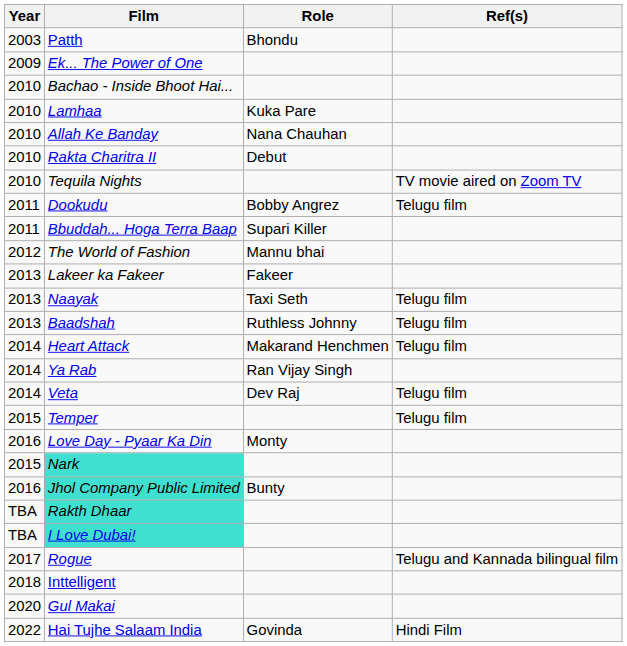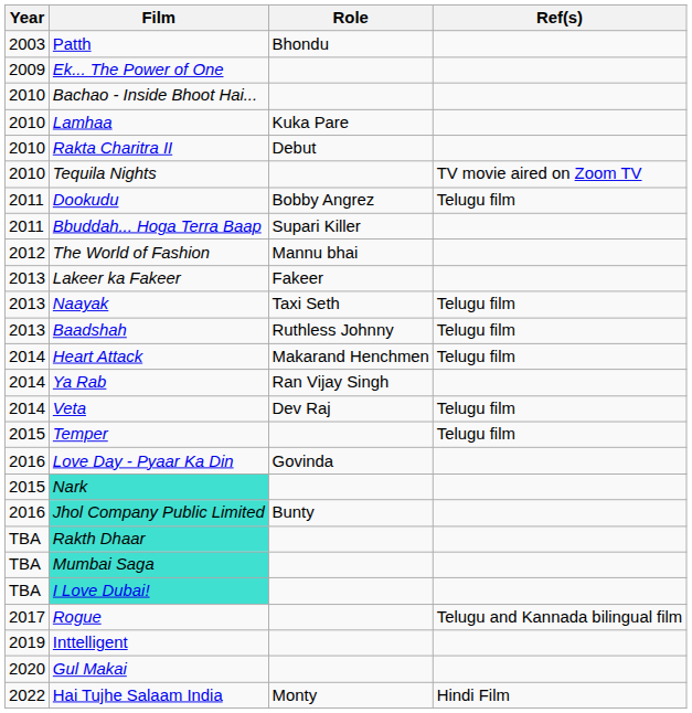 <table class="wikitable">
 <tr>
 <th>Year</th>
 <th>Film</th>
 <th>Role</th>
 <th>Ref(s)</th>
 </tr>
 <tr>
 <td>2003</td>
 <td><a href='#'>Patth</a></td>
 <td>Bhondu</td>
 <td></td>
 </tr>
 <tr>
 <td>2009</td>
 <td><em><a href='#'>Ek... The Power of One</a></em></td>
 <td></td>
 <td></td>
 </tr>
 <tr>
 <td>2010</td>
 <td><em>Bachao - Inside Bhoot Hai...</em></td>
 <td></td>
 <td></td>
 </tr>
 <tr>
 <td>2010</td>
 <td><em><a href='#'>Lamhaa</a></em></td>
 <td>Kuka Pare</td>
-<td></td>
-</tr>
-<tr>
-<td>2010</td>
-<td><em><a href='#'>Allah Ke Banday</a></em></td>
-<td>Nana Chauhan</td>
 <td></td>
 </tr>
 <tr>
 <td>2010</td>
 <td><em><a href='#'>Rakta Charitra II</a></em></td>
 <td>Debut</td>
 <td></td>
 </tr>
 <tr>
 <td>2010</td>
 <td><em>Tequila Nights</em></td>
 <td></td>
 <td>TV movie aired on <a href='#'>Zoom TV</a></td>
 </tr>
 <tr>
 <td>2011</td>
 <td><em><a href='#'>Dookudu</a></em></td>
 <td>Bobby Angrez</td>
 <td>Telugu film</td>
 </tr>
 <tr>
 <td>2011</td>
 <td><em><a href='#'>Bbuddah... Hoga Terra Baap</a></em></td>
 <td>Supari Killer</td>
 <td></td>
 </tr>
 <tr>
 <td>2012</td>
 <td><em>The World of Fashion</em></td>
 <td>Mannu bhai</td>
 <td></td>
 </tr>
 <tr>
 <td>2013</td>
 <td><em>Lakeer ka Fakeer</em></td>
 <td>Fakeer</td>
 <td></td>
 </tr>
 <tr>
 <td>2013</td>
 <td><em><a href='#'>Naayak</a></em></td>
 <td>Taxi Seth</td>
 <td>Telugu film</td>
 </tr>
 <tr>
 <td>2013</td>
 <td><em><a href='#'>Baadshah</a></em></td>
 <td>Ruthless Johnny</td>
 <td>Telugu film</td>
 </tr>
 <tr>
 <td>2014</td>
 <td><em><a href='#'>Heart Attack</a></em></td>
 <td>Makarand Henchmen</td>
 <td>Telugu film</td>
 </tr>
 <tr>
 <td>2014</td>
 <td><em><a href='#'>Ya Rab</a></em></td>
 <td>Ran Vijay Singh</td>
 <td></td>
 </tr>
 <tr>
 <td>2014</td>
 <td><em><a href='#'>Veta</a></em></td>
 <td>Dev Raj</td>
 <td>Telugu film</td>
 </tr>
 <tr>
 <td>2015</td>
 <td><em><a href='#'>Temper</a></em></td>
 <td></td>
 <td>Telugu film</td>
 </tr>
 <tr>
 <td>2016</td>
 <td><em><a href='#'>Love Day - Pyaar Ka Din</a></em></td>
-<td>Monty</td>
+<td>Govinda</td>
 <td></td>
 </tr>
 <tr>
 <td>2015</td>
 <td style="background:Turquoise;"><em>Nark</em></td>
 <td></td>
 <td></td>
 </tr>
 <tr>
 <td>2016</td>
 <td style="background:Turquoise;"><em>Jhol Company Public Limited</em></td>
 <td>Bunty</td>
 <td></td>
 </tr>
 <tr>
 <td>TBA</td>
 <td style="background:Turquoise;"><em>Rakth Dhaar</em></td>
 <td></td>
 <td></td>
 </tr>
 <tr>
 <td>TBA</td>
+<td style="background:Turquoise;"><em>Mumbai Saga</em></td>
+<td></td>
+<td></td>
+</tr>
+<tr>
+<td>TBA</td>
 <td style="background:Turquoise;"><em><a href='#'>I Love Dubai!</a></em></td>
 <td></td>
 <td></td>
 </tr>
 <tr>
 <td>2017</td>
 <td><em><a href='#'>Rogue</a></em></td>
 <td></td>
 <td>Telugu and Kannada bilingual film</td>
 </tr>
 <tr>
-<td>2018</td>
+<td>2019</td>
 <td><a href='#'>Inttelligent</a></td>
 <td></td>
 <td></td>
 </tr>
 <tr>
 <td>2020</td>
 <td><em><a href='#'>Gul Makai</a></em></td>
 <td></td>
 <td></td>
 </tr>
 <tr>
 <td>2022</td>
 <td><a href='#'>Hai Tujhe Salaam India</a></td>
-<td>Govinda</td>
+<td>Monty</td>
 <td>Hindi Film</td>
 </tr>
 </table>
